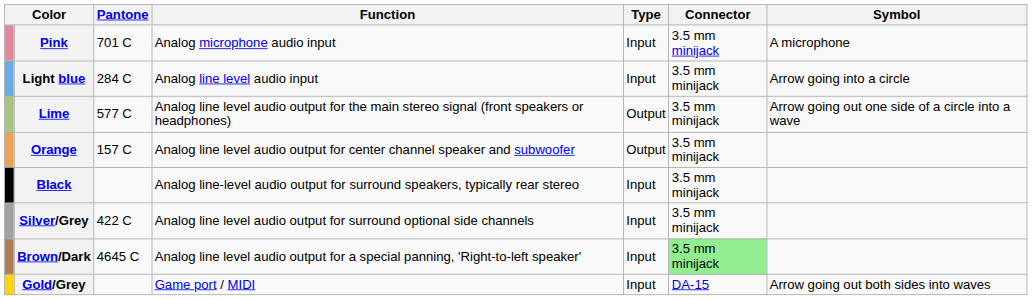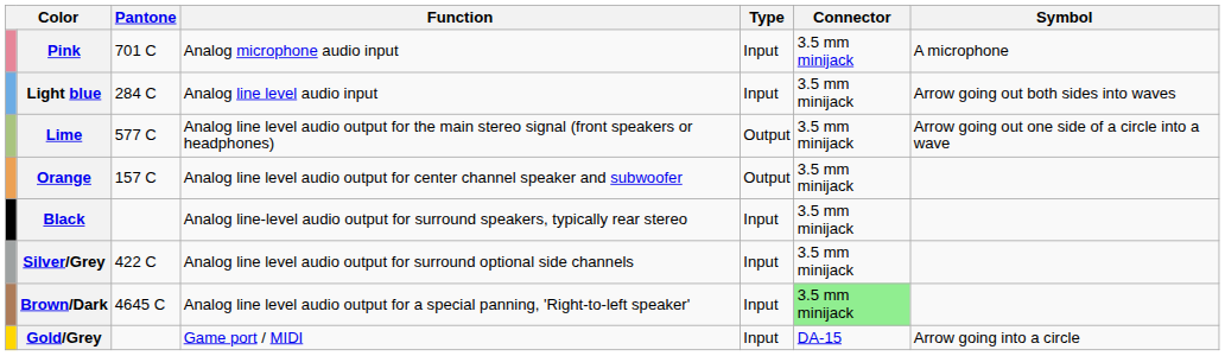 <table class="wikitable sortable">
 <tr>
 <th colspan="2">Color</th>
 <th><a href='#'>Pantone</a></th>
 <th>Function</th>
 <th>Type</th>
 <th>Connector</th>
 <th>Symbol</th>
 </tr>
 <tr>
 <th style="background:#E68699;"> </th>
 <th><a href='#'>Pink</a></th>
 <td>701 C</td>
 <td>Analog <a href='#'>microphone</a> audio input</td>
 <td>Input</td>
 <td>3.5 mm <a href='#'>minijack</a></td>
 <td>A microphone</td>
 </tr>
 <tr>
 <th style="background:#6CACE4;"> </th>
 <th>Light <a href='#'>blue</a></th>
 <td>284 C</td>
 <td>Analog <a href='#'>line level</a> audio input</td>
 <td>Input</td>
 <td>3.5 mm minijack</td>
-<td>Arrow going into a circle</td>
+<td>Arrow going out both sides into waves</td>
 </tr>
 <tr>
 <th style="background:#A9C47F;"> </th>
 <th><a href='#'>Lime</a></th>
 <td>577 C</td>
 <td>Analog line level audio output for the main stereo signal (front speakers or headphones)</td>
 <td>Output</td>
 <td>3.5 mm minijack</td>
 <td>Arrow going out one side of a circle into a wave</td>
 </tr>
 <tr>
 <th style="background:#ECA154;"> </th>
 <th><a href='#'>Orange</a></th>
 <td>157 C</td>
 <td>Analog line level audio output for center channel speaker and <a href='#'>subwoofer</a></td>
 <td>Output</td>
 <td>3.5 mm minijack</td>
 <td></td>
 </tr>
 <tr>
 <th style="background:black;"> </th>
 <th><a href='#'>Black</a></th>
 <td></td>
 <td>Analog line-level audio output for surround speakers, typically rear stereo</td>
 <td>Input</td>
 <td>3.5 mm minijack</td>
 <td></td>
 </tr>
 <tr>
 <th style="background:#9EA2A2;"> </th>
 <th><a href='#'>Silver</a>/Grey</th>
 <td>422 C</td>
 <td>Analog line level audio output for surround optional side channels</td>
 <td>Input</td>
 <td>3.5 mm minijack</td>
 <td></td>
 </tr>
 <tr>
 <th style="background:#AD7C59;"> </th>
 <th><a href='#'>Brown</a>/Dark</th>
 <td>4645 C</td>
 <td>Analog line level audio output for a special panning, 'Right-to-left speaker'</td>
 <td>Input</td>
 <td style="background: lightgreen;">3.5 mm minijack</td>
 <td></td>
 </tr>
 <tr>
 <th style="background:gold;"> </th>
 <th><a href='#'>Gold</a>/Grey</th>
 <td></td>
 <td><a href='#'>Game port</a> / <a href='#'>MIDI</a></td>
 <td>Input</td>
 <td><a href='#'>DA-15</a></td>
-<td>Arrow going out both sides into waves</td>
+<td>Arrow going into a circle</td>
 </tr>
 </table>
